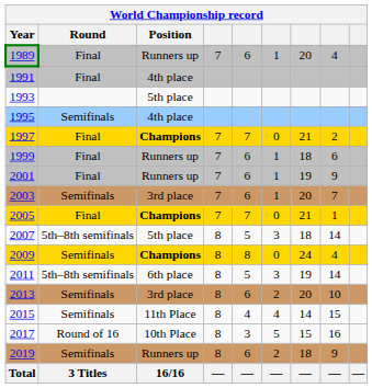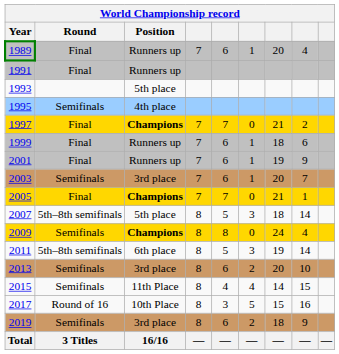 <table class="wikitable" style="text-align: center;">
 <tr>
 <th colspan=9><strong><a href='#'>World Championship record</a></strong></th>
 </tr>
 <tr>
 <th><strong>Year</strong></th>
 <th><strong>Round</strong></th>
 <th><strong>Position</strong></th>
 <th width=30><strong></strong></th>
 <th width=30><strong></strong></th>
 <th width=30><strong></strong></th>
 <th width=30><strong></strong></th>
 <th width=30><strong></strong></th>
 <th><strong> </strong></th>
 </tr>
 <tr bgcolor=silver>
 <td Style="border: 3px solid green"> <a href='#'>1989</a></td>
 <td>Final</td>
 <td>Runners up</td>
 <td>7</td>
 <td>6</td>
 <td>1</td>
 <td>20</td>
 <td>4</td>
 <td></td>
 </tr>
 <tr bgcolor=silver>
 <td> <a href='#'>1991</a></td>
 <td>Final</td>
-<td>4th place</td>
+<td>Runners up</td>
 <td></td>
 <td></td>
 <td></td>
 <td></td>
 <td></td>
 <td></td>
 </tr>
 <tr>
 <td> <a href='#'>1993</a></td>
 <td></td>
 <td>5th place</td>
 <td></td>
 <td></td>
 <td></td>
 <td></td>
 <td></td>
 <td></td>
 </tr>
 <tr bgcolor=9acdff>
 <td> <a href='#'>1995</a></td>
 <td>Semifinals</td>
 <td>4th place</td>
 <td></td>
 <td></td>
 <td></td>
 <td></td>
 <td></td>
 <td></td>
 </tr>
 <tr bgcolor=gold>
 <td> <a href='#'>1997</a></td>
 <td>Final</td>
 <td><strong>Champions</strong></td>
 <td>7</td>
 <td>7</td>
 <td>0</td>
 <td>21</td>
 <td>2</td>
 <td></td>
 </tr>
 <tr bgcolor=silver>
 <td> <a href='#'>1999</a></td>
 <td>Final</td>
 <td>Runners up</td>
 <td>7</td>
 <td>6</td>
 <td>1</td>
 <td>18</td>
 <td>6</td>
 <td></td>
 </tr>
 <tr bgcolor=silver>
 <td> <a href='#'>2001</a></td>
 <td>Final</td>
 <td>Runners up</td>
 <td>7</td>
 <td>6</td>
 <td>1</td>
 <td>19</td>
 <td>9</td>
 <td></td>
 </tr>
 <tr bgcolor=cc9966>
 <td> <a href='#'>2003</a></td>
 <td>Semifinals</td>
 <td>3rd place</td>
 <td>7</td>
 <td>6</td>
 <td>1</td>
 <td>20</td>
 <td>7</td>
 <td></td>
 </tr>
 <tr bgcolor=gold>
 <td> <a href='#'>2005</a></td>
 <td>Final</td>
 <td><strong>Champions</strong></td>
 <td>7</td>
 <td>7</td>
 <td>0</td>
 <td>21</td>
 <td>1</td>
 <td></td>
 </tr>
 <tr>
 <td> <a href='#'>2007</a></td>
 <td>5th–8th semifinals</td>
 <td>5th place</td>
 <td>8</td>
 <td>5</td>
 <td>3</td>
 <td>18</td>
 <td>14</td>
 <td></td>
 </tr>
 <tr bgcolor=gold>
 <td> <a href='#'>2009</a></td>
 <td>Semifinals</td>
 <td><strong>Champions</strong></td>
 <td>8</td>
 <td>8</td>
 <td>0</td>
 <td>24</td>
 <td>4</td>
 <td></td>
 </tr>
 <tr>
 <td> <a href='#'>2011</a></td>
 <td>5th–8th semifinals</td>
 <td>6th place</td>
 <td>8</td>
 <td>5</td>
 <td>3</td>
 <td>19</td>
 <td>14</td>
 <td></td>
 </tr>
 <tr bgcolor=cc9966>
 <td> <a href='#'>2013</a></td>
 <td>Semifinals</td>
 <td>3rd place</td>
 <td>8</td>
 <td>6</td>
 <td>2</td>
 <td>20</td>
 <td>10</td>
 <td></td>
 </tr>
 <tr>
 <td> <a href='#'>2015</a></td>
 <td>Semifinals</td>
 <td>11th Place</td>
 <td>8</td>
 <td>4</td>
 <td>4</td>
 <td>14</td>
 <td>15</td>
 <td></td>
 </tr>
 <tr>
 <td> <a href='#'>2017</a></td>
 <td>Round of 16</td>
 <td>10th Place</td>
 <td>8</td>
 <td>3</td>
 <td>5</td>
 <td>15</td>
 <td>16</td>
 <td></td>
 </tr>
 <tr bgcolor=cc9966>
 <td> <a href='#'>2019</a></td>
 <td>Semifinals</td>
-<td>Runners up</td>
+<td>3rd place</td>
 <td>8</td>
 <td>6</td>
 <td>2</td>
 <td>18</td>
 <td>9</td>
 <td></td>
 </tr>
 <tr>
 <th><strong>Total</strong></th>
 <th><strong>3 Titles</strong></th>
 <th><strong>16/16</strong></th>
 <th><strong>—</strong></th>
 <th><strong>—</strong></th>
 <th><strong>—</strong></th>
 <th><strong>—</strong></th>
 <th><strong>—</strong></th>
 <th><strong>—</strong></th>
 </tr>
 </table>
